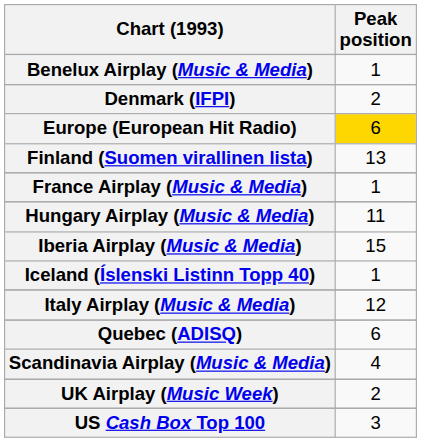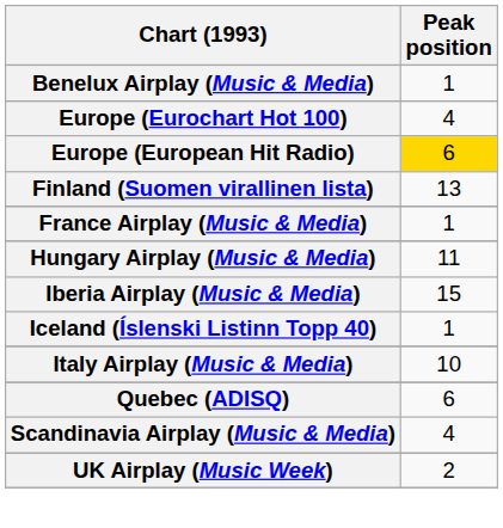 <table class="wikitable sortable plainrowheaders" style="text-align:center">
 <tr>
 <th>Chart (1993)</th>
 <th>Peak<br>position</th>
 </tr>
 <tr>
 </tr>
 <tr>
 </tr>
 <tr>
 </tr>
 <tr>
 <th scope="row">Benelux Airplay (<em><a href='#'>Music & Media</a></em>)</th>
 <td>1</td>
 </tr>
 <tr>
 </tr>
 <tr>
-<th scope="row">Denmark (<a href='#'>IFPI</a>)</th>
-<td>2</td>
+<th scope="row">Europe (<a href='#'>Eurochart Hot 100</a>)</th>
+<td>4</td>
 </tr>
 <tr>
 <th scope="row">Europe (European Hit Radio)</th>
 <td style="background: gold;">6</td>
 </tr>
 <tr>
 <th scope="row">Finland (<a href='#'>Suomen virallinen lista</a>)</th>
 <td>13</td>
 </tr>
 <tr>
 </tr>
 <tr>
 <th scope="row">France Airplay (<em><a href='#'>Music & Media</a></em>)</th>
 <td>1</td>
 </tr>
 <tr>
 </tr>
 <tr>
 <th scope="row">Hungary Airplay (<em><a href='#'>Music & Media</a></em>)</th>
 <td>11</td>
 </tr>
 <tr>
 <th scope="row">Iberia Airplay (<em><a href='#'>Music & Media</a></em>)</th>
 <td>15</td>
 </tr>
 <tr>
 <th scope="row">Iceland (<a href='#'>Íslenski Listinn Topp 40</a>)</th>
 <td>1</td>
 </tr>
 <tr>
 </tr>
 <tr>
 <th scope="row">Italy Airplay (<em><a href='#'>Music & Media</a></em>)</th>
-<td>12</td>
+<td>10</td>
 </tr>
 <tr>
 </tr>
 <tr>
 </tr>
 <tr>
 </tr>
 <tr>
 </tr>
 <tr>
 <th scope="row">Quebec (<a href='#'>ADISQ</a>)</th>
 <td>6</td>
 </tr>
 <tr>
 <th scope="row">Scandinavia Airplay (<em><a href='#'>Music & Media</a></em>)</th>
 <td>4</td>
 </tr>
 <tr>
 </tr>
 <tr>
 </tr>
 <tr>
 </tr>
 <tr>
 <th scope="row">UK Airplay (<em><a href='#'>Music Week</a></em>)</th>
 <td>2</td>
 </tr>
 <tr>
 </tr>
 <tr>
 </tr>
 <tr>
 </tr>
 <tr>
 </tr>
-<tr>
-<th scope="row">US <a href='#'><em>Cash Box</em> Top 100</a></th>
-<td>3</td>
-</tr>
 </table>
